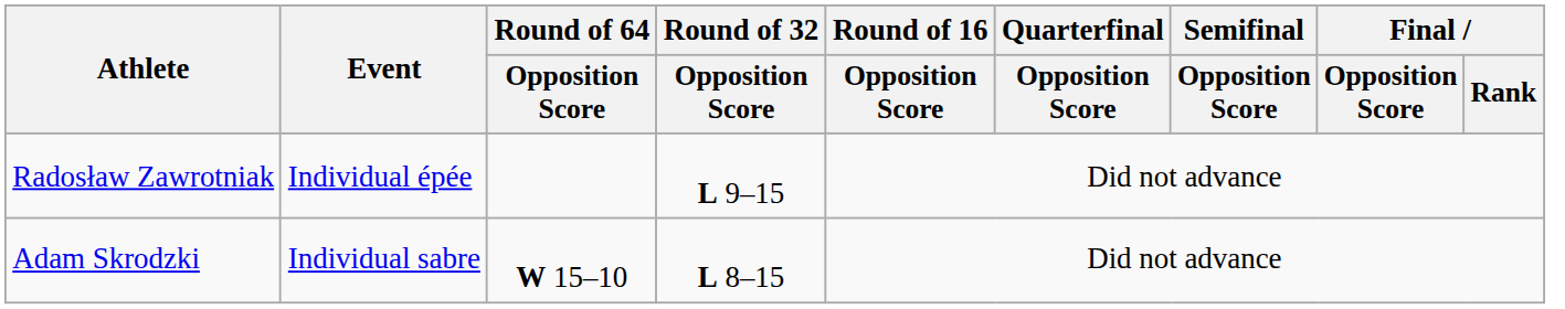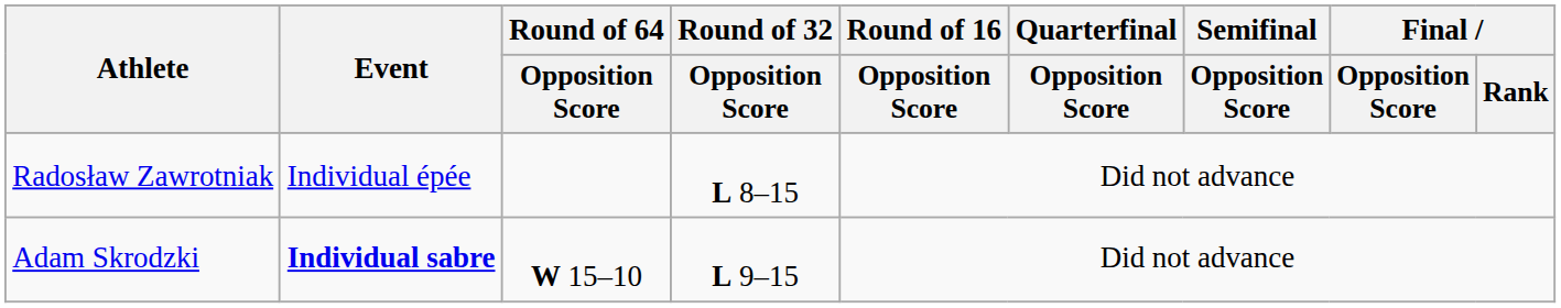 <table class="wikitable" style="font-size:90%">
 <tr>
 <th rowspan="2">Athlete</th>
 <th rowspan="2">Event</th>
 <th>Round of 64</th>
 <th>Round of 32</th>
 <th>Round of 16</th>
 <th>Quarterfinal</th>
 <th>Semifinal</th>
 <th colspan=2>Final / </th>
 </tr>
 <tr style="font-size:95%">
 <th>Opposition <br> Score</th>
 <th>Opposition <br> Score</th>
 <th>Opposition <br> Score</th>
 <th>Opposition <br> Score</th>
 <th>Opposition <br> Score</th>
 <th>Opposition <br> Score</th>
 <th>Rank</th>
 </tr>
 <tr align=center>
 <td align=left><a href='#'>Radosław Zawrotniak</a></td>
 <td align=left><a href='#'>Individual épée</a></td>
 <td></td>
-<td><br><strong>L</strong> 9–15</td>
+<td><br><strong>L</strong> 8–15</td>
 <td colspan=5>Did not advance</td>
 </tr>
 <tr align=center>
 <td align=left><a href='#'>Adam Skrodzki</a></td>
-<td align=left><a href='#'>Individual sabre</a></td>
+<td align=left><strong><a href='#'>Individual sabre</a></strong></td>
 <td><br><strong>W</strong> 15–10</td>
-<td><br><strong>L</strong> 8–15</td>
+<td><br><strong>L</strong> 9–15</td>
 <td colspan=5>Did not advance</td>
 </tr>
 </table>
